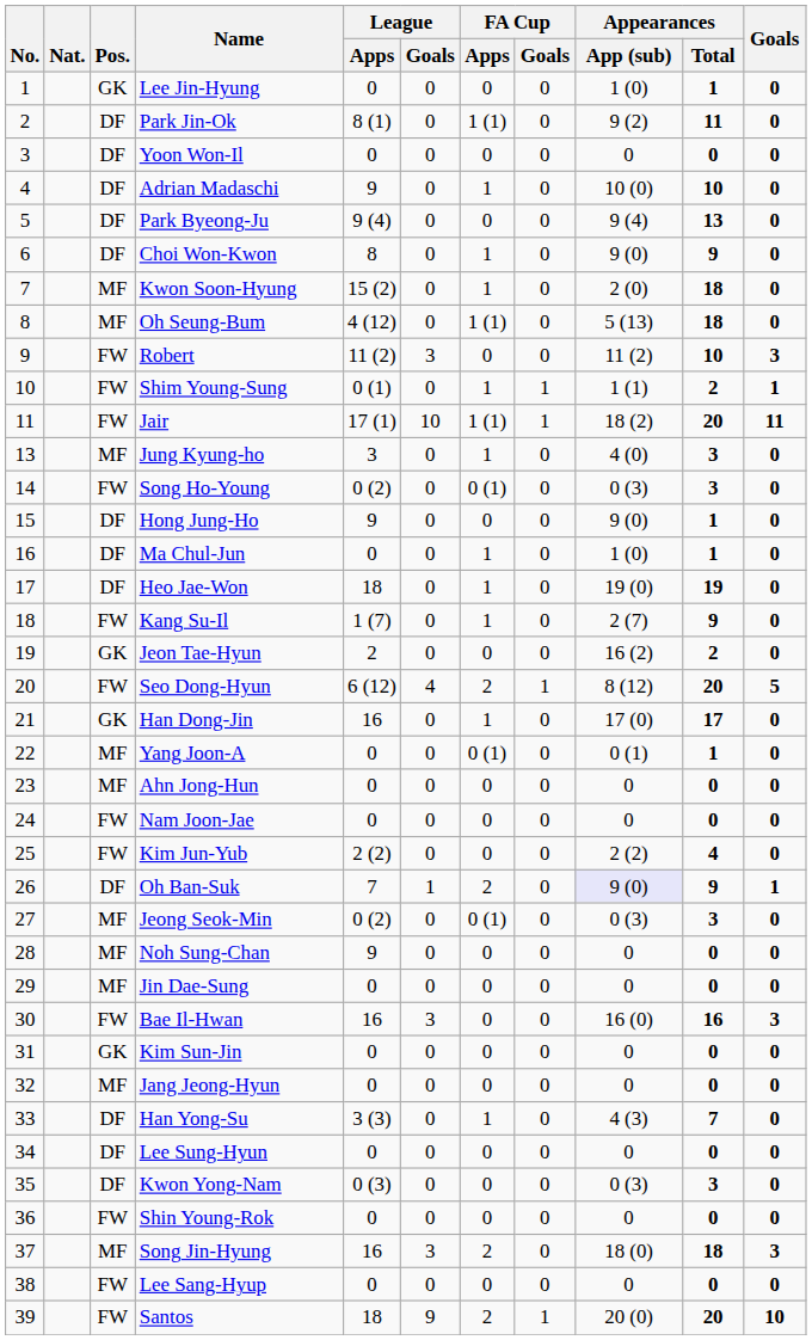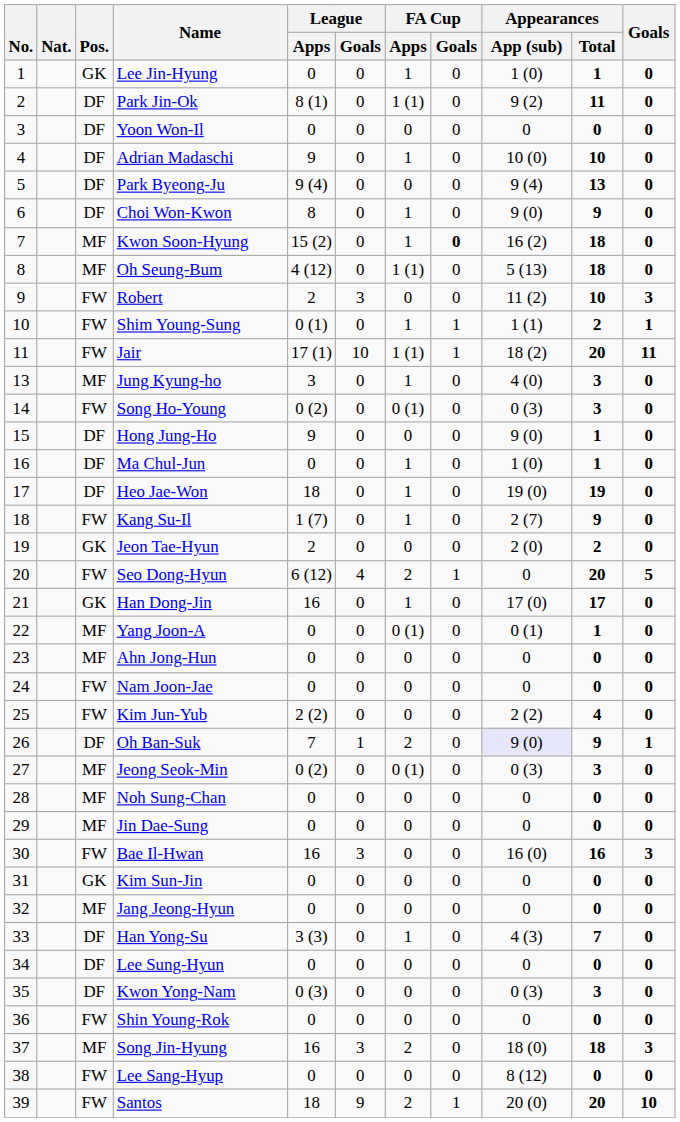 <table class="wikitable" style="font-size: 95%; text-align: center;">
 <tr>
 <th rowspan="2" valign="bottom">No.</th>
 <th rowspan="2" valign="bottom">Nat.</th>
 <th rowspan="2" valign="bottom">Pos.</th>
 <th rowspan="2" width="150">Name</th>
 <th colspan="2" width="80">League</th>
 <th colspan="2" width="80">FA Cup</th>
 <th colspan="2" width="120">Appearances</th>
 <th rowspan="2" width="40">Goals</th>
 </tr>
 <tr>
 <th>Apps</th>
 <th>Goals</th>
 <th>Apps</th>
 <th>Goals</th>
 <th>App (sub)</th>
 <th>Total</th>
 </tr>
 <tr>
 <td>1</td>
 <td></td>
 <td>GK</td>
 <td align="left"><a href='#'>Lee Jin-Hyung</a></td>
 <td>0</td>
 <td>0</td>
-<td>0</td>
+<td>1</td>
 <td>0</td>
 <td>1 (0)</td>
 <td><strong>1</strong></td>
 <td><strong>0</strong></td>
 </tr>
 <tr>
 <td>2</td>
 <td></td>
 <td>DF</td>
 <td align="left"><a href='#'>Park Jin-Ok</a></td>
 <td>8 (1)</td>
 <td>0</td>
 <td>1 (1)</td>
 <td>0</td>
 <td>9 (2)</td>
 <td><strong>11</strong></td>
 <td><strong>0</strong></td>
 </tr>
 <tr>
 <td>3</td>
 <td></td>
 <td>DF</td>
 <td align="left"><a href='#'>Yoon Won-Il</a></td>
 <td>0</td>
 <td>0</td>
 <td>0</td>
 <td>0</td>
 <td>0</td>
 <td><strong>0</strong></td>
 <td><strong>0</strong></td>
 </tr>
 <tr>
 <td>4</td>
 <td></td>
 <td>DF</td>
 <td align="left"><a href='#'>Adrian Madaschi</a></td>
 <td>9</td>
 <td>0</td>
 <td>1</td>
 <td>0</td>
 <td>10 (0)</td>
 <td><strong>10</strong></td>
 <td><strong>0</strong></td>
 </tr>
 <tr>
 <td>5</td>
 <td></td>
 <td>DF</td>
 <td align="left"><a href='#'>Park Byeong-Ju</a></td>
 <td>9 (4)</td>
 <td>0</td>
 <td>0</td>
 <td>0</td>
 <td>9 (4)</td>
 <td><strong>13</strong></td>
 <td><strong>0</strong></td>
 </tr>
 <tr>
 <td>6</td>
 <td></td>
 <td>DF</td>
 <td align="left"><a href='#'>Choi Won-Kwon</a></td>
 <td>8</td>
 <td>0</td>
 <td>1</td>
 <td>0</td>
 <td>9 (0)</td>
 <td><strong>9</strong></td>
 <td><strong>0</strong></td>
 </tr>
 <tr>
 <td>7</td>
 <td></td>
 <td>MF</td>
 <td align="left"><a href='#'>Kwon Soon-Hyung</a></td>
 <td>15 (2)</td>
 <td>0</td>
 <td>1</td>
-<td>0</td>
-<td>2 (0)</td>
+<td><strong>0</strong></td>
+<td>16 (2)</td>
 <td><strong>18</strong></td>
 <td><strong>0</strong></td>
 </tr>
 <tr>
 <td>8</td>
 <td></td>
 <td>MF</td>
 <td align="left"><a href='#'>Oh Seung-Bum</a></td>
 <td>4 (12)</td>
 <td>0</td>
 <td>1 (1)</td>
 <td>0</td>
 <td>5 (13)</td>
 <td><strong>18</strong></td>
 <td><strong>0</strong></td>
 </tr>
 <tr>
 <td>9</td>
 <td></td>
 <td>FW</td>
 <td align="left"><a href='#'>Robert</a></td>
-<td>11 (2)</td>
+<td>2</td>
 <td>3</td>
 <td>0</td>
 <td>0</td>
 <td>11 (2)</td>
 <td><strong>10</strong></td>
 <td><strong>3</strong></td>
 </tr>
 <tr>
 <td>10</td>
 <td></td>
 <td>FW</td>
 <td align="left"><a href='#'>Shim Young-Sung</a></td>
 <td>0 (1)</td>
 <td>0</td>
 <td>1</td>
 <td>1</td>
 <td>1 (1)</td>
 <td><strong>2</strong></td>
 <td><strong>1</strong></td>
 </tr>
 <tr>
 <td>11</td>
 <td></td>
 <td>FW</td>
 <td align="left"><a href='#'>Jair</a></td>
 <td>17 (1)</td>
 <td>10</td>
 <td>1 (1)</td>
 <td>1</td>
 <td>18 (2)</td>
 <td><strong>20</strong></td>
 <td><strong>11</strong></td>
 </tr>
 <tr>
 <td>13</td>
 <td></td>
 <td>MF</td>
 <td align="left"><a href='#'>Jung Kyung-ho</a></td>
 <td>3</td>
 <td>0</td>
 <td>1</td>
 <td>0</td>
 <td>4 (0)</td>
 <td><strong>3</strong></td>
 <td><strong>0</strong></td>
 </tr>
 <tr>
 <td>14</td>
 <td></td>
 <td>FW</td>
 <td align="left"><a href='#'>Song Ho-Young</a></td>
 <td>0 (2)</td>
 <td>0</td>
 <td>0 (1)</td>
 <td>0</td>
 <td>0 (3)</td>
 <td><strong>3</strong></td>
 <td><strong>0</strong></td>
 </tr>
 <tr>
 <td>15</td>
 <td></td>
 <td>DF</td>
 <td align="left"><a href='#'>Hong Jung-Ho</a></td>
 <td>9</td>
 <td>0</td>
 <td>0</td>
 <td>0</td>
 <td>9 (0)</td>
 <td><strong>1</strong></td>
 <td><strong>0</strong></td>
 </tr>
 <tr>
 <td>16</td>
 <td></td>
 <td>DF</td>
 <td align="left"><a href='#'>Ma Chul-Jun</a></td>
 <td>0</td>
 <td>0</td>
 <td>1</td>
 <td>0</td>
 <td>1 (0)</td>
 <td><strong>1</strong></td>
 <td><strong>0</strong></td>
 </tr>
 <tr>
 <td>17</td>
 <td></td>
 <td>DF</td>
 <td align="left"><a href='#'>Heo Jae-Won</a></td>
 <td>18</td>
 <td>0</td>
 <td>1</td>
 <td>0</td>
 <td>19 (0)</td>
 <td><strong>19</strong></td>
 <td><strong>0</strong></td>
 </tr>
 <tr>
 <td>18</td>
 <td></td>
 <td>FW</td>
 <td align="left"><a href='#'>Kang Su-Il</a></td>
 <td>1 (7)</td>
 <td>0</td>
 <td>1</td>
 <td>0</td>
 <td>2 (7)</td>
 <td><strong>9</strong></td>
 <td><strong>0</strong></td>
 </tr>
 <tr>
 <td>19</td>
 <td></td>
 <td>GK</td>
 <td align="left"><a href='#'>Jeon Tae-Hyun</a></td>
 <td>2</td>
 <td>0</td>
 <td>0</td>
 <td>0</td>
-<td>16 (2)</td>
+<td>2 (0)</td>
 <td><strong>2</strong></td>
 <td><strong>0</strong></td>
 </tr>
 <tr>
 <td>20</td>
 <td></td>
 <td>FW</td>
 <td align="left"><a href='#'>Seo Dong-Hyun</a></td>
 <td>6 (12)</td>
 <td>4</td>
 <td>2</td>
 <td>1</td>
-<td>8 (12)</td>
+<td>0</td>
 <td><strong>20</strong></td>
 <td><strong>5</strong></td>
 </tr>
 <tr>
 <td>21</td>
 <td></td>
 <td>GK</td>
 <td align="left"><a href='#'>Han Dong-Jin</a></td>
 <td>16</td>
 <td>0</td>
 <td>1</td>
 <td>0</td>
 <td>17 (0)</td>
 <td><strong>17</strong></td>
 <td><strong>0</strong></td>
 </tr>
 <tr>
 <td>22</td>
 <td></td>
 <td>MF</td>
 <td align="left"><a href='#'>Yang Joon-A</a></td>
 <td>0</td>
 <td>0</td>
 <td>0 (1)</td>
 <td>0</td>
 <td>0 (1)</td>
 <td><strong>1</strong></td>
 <td><strong>0</strong></td>
 </tr>
 <tr>
 <td>23</td>
 <td></td>
 <td>MF</td>
 <td align="left"><a href='#'>Ahn Jong-Hun</a></td>
 <td>0</td>
 <td>0</td>
 <td>0</td>
 <td>0</td>
 <td>0</td>
 <td><strong>0</strong></td>
 <td><strong>0</strong></td>
 </tr>
 <tr>
 <td>24</td>
 <td></td>
 <td>FW</td>
 <td align="left"><a href='#'>Nam Joon-Jae</a></td>
 <td>0</td>
 <td>0</td>
 <td>0</td>
 <td>0</td>
 <td>0</td>
 <td><strong>0</strong></td>
 <td><strong>0</strong></td>
 </tr>
 <tr>
 <td>25</td>
 <td></td>
 <td>FW</td>
 <td align="left"><a href='#'>Kim Jun-Yub</a></td>
 <td>2 (2)</td>
 <td>0</td>
 <td>0</td>
 <td>0</td>
 <td>2 (2)</td>
 <td><strong>4</strong></td>
 <td><strong>0</strong></td>
 </tr>
 <tr>
 <td>26</td>
 <td></td>
 <td>DF</td>
 <td align="left"><a href='#'>Oh Ban-Suk</a></td>
 <td>7</td>
 <td>1</td>
 <td>2</td>
 <td>0</td>
 <td style="background: lavender;">9 (0)</td>
 <td><strong>9</strong></td>
 <td><strong>1</strong></td>
 </tr>
 <tr>
 <td>27</td>
 <td></td>
 <td>MF</td>
 <td align="left"><a href='#'>Jeong Seok-Min</a></td>
 <td>0 (2)</td>
 <td>0</td>
 <td>0 (1)</td>
 <td>0</td>
 <td>0 (3)</td>
 <td><strong>3</strong></td>
 <td><strong>0</strong></td>
 </tr>
 <tr>
 <td>28</td>
 <td></td>
 <td>MF</td>
 <td align="left"><a href='#'>Noh Sung-Chan</a></td>
-<td>9</td>
+<td>0</td>
 <td>0</td>
 <td>0</td>
 <td>0</td>
 <td>0</td>
 <td><strong>0</strong></td>
 <td><strong>0</strong></td>
 </tr>
 <tr>
 <td>29</td>
 <td></td>
 <td>MF</td>
 <td align="left"><a href='#'>Jin Dae-Sung</a></td>
 <td>0</td>
 <td>0</td>
 <td>0</td>
 <td>0</td>
 <td>0</td>
 <td><strong>0</strong></td>
 <td><strong>0</strong></td>
 </tr>
 <tr>
 <td>30</td>
 <td></td>
 <td>FW</td>
 <td align="left"><a href='#'>Bae Il-Hwan</a></td>
 <td>16</td>
 <td>3</td>
 <td>0</td>
 <td>0</td>
 <td>16 (0)</td>
 <td><strong>16</strong></td>
 <td><strong>3</strong></td>
 </tr>
 <tr>
 <td>31</td>
 <td></td>
 <td>GK</td>
 <td align="left"><a href='#'>Kim Sun-Jin</a></td>
 <td>0</td>
 <td>0</td>
 <td>0</td>
 <td>0</td>
 <td>0</td>
 <td><strong>0</strong></td>
 <td><strong>0</strong></td>
 </tr>
 <tr>
 <td>32</td>
 <td></td>
 <td>MF</td>
 <td align="left"><a href='#'>Jang Jeong-Hyun</a></td>
 <td>0</td>
 <td>0</td>
 <td>0</td>
 <td>0</td>
 <td>0</td>
 <td><strong>0</strong></td>
 <td><strong>0</strong></td>
 </tr>
 <tr>
 <td>33</td>
 <td></td>
 <td>DF</td>
 <td align="left"><a href='#'>Han Yong-Su</a></td>
 <td>3 (3)</td>
 <td>0</td>
 <td>1</td>
 <td>0</td>
 <td>4 (3)</td>
 <td><strong>7</strong></td>
 <td><strong>0</strong></td>
 </tr>
 <tr>
 <td>34</td>
 <td></td>
 <td>DF</td>
 <td align="left"><a href='#'>Lee Sung-Hyun</a></td>
 <td>0</td>
 <td>0</td>
 <td>0</td>
 <td>0</td>
 <td>0</td>
 <td><strong>0</strong></td>
 <td><strong>0</strong></td>
 </tr>
 <tr>
 <td>35</td>
 <td></td>
 <td>DF</td>
 <td align="left"><a href='#'>Kwon Yong-Nam</a></td>
 <td>0 (3)</td>
 <td>0</td>
 <td>0</td>
 <td>0</td>
 <td>0 (3)</td>
 <td><strong>3</strong></td>
 <td><strong>0</strong></td>
 </tr>
 <tr>
 <td>36</td>
 <td></td>
 <td>FW</td>
 <td align="left"><a href='#'>Shin Young-Rok</a></td>
 <td>0</td>
 <td>0</td>
 <td>0</td>
 <td>0</td>
 <td>0</td>
 <td><strong>0</strong></td>
 <td><strong>0</strong></td>
 </tr>
 <tr>
 <td>37</td>
 <td></td>
 <td>MF</td>
 <td align="left"><a href='#'>Song Jin-Hyung</a></td>
 <td>16</td>
 <td>3</td>
 <td>2</td>
 <td>0</td>
 <td>18 (0)</td>
 <td><strong>18</strong></td>
 <td><strong>3</strong></td>
 </tr>
 <tr>
 <td>38</td>
 <td></td>
 <td>FW</td>
 <td align="left"><a href='#'>Lee Sang-Hyup</a></td>
 <td>0</td>
 <td>0</td>
 <td>0</td>
 <td>0</td>
-<td>0</td>
+<td>8 (12)</td>
 <td><strong>0</strong></td>
 <td><strong>0</strong></td>
 </tr>
 <tr>
 <td>39</td>
 <td></td>
 <td>FW</td>
 <td align="left"><a href='#'>Santos</a></td>
 <td>18</td>
 <td>9</td>
 <td>2</td>
 <td>1</td>
 <td>20 (0)</td>
 <td><strong>20</strong></td>
 <td><strong>10</strong></td>
 </tr>
 </table>
